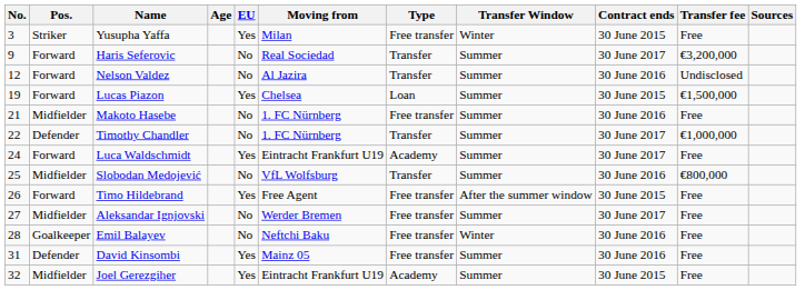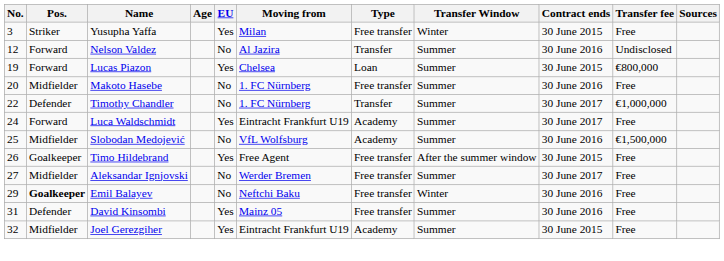 <table class="wikitable">
 <tr>
 <th>No.</th>
 <th>Pos.</th>
 <th>Name</th>
 <th>Age</th>
 <th><a href='#'>EU</a></th>
 <th>Moving from</th>
 <th>Type</th>
 <th>Transfer Window</th>
 <th>Contract ends</th>
 <th>Transfer fee</th>
 <th>Sources</th>
 </tr>
 <tr>
 <td>3</td>
 <td>Striker</td>
 <td>Yusupha Yaffa</td>
 <td></td>
 <td>Yes</td>
 <td><a href='#'>Milan</a></td>
 <td>Free transfer</td>
 <td>Winter</td>
 <td>30 June 2015</td>
 <td>Free</td>
 <td></td>
 </tr>
 <tr>
-<td>9</td>
-<td>Forward</td>
-<td><a href='#'>Haris Seferovic</a></td>
-<td></td>
-<td>No</td>
-<td><a href='#'>Real Sociedad</a></td>
-<td>Transfer</td>
-<td>Summer</td>
-<td>30 June 2017</td>
-<td>€3,200,000</td>
-<td></td>
-</tr>
-<tr>
 <td>12</td>
 <td>Forward</td>
 <td><a href='#'>Nelson Valdez</a></td>
 <td></td>
 <td>No</td>
 <td><a href='#'>Al Jazira</a></td>
 <td>Transfer</td>
 <td>Summer</td>
 <td>30 June 2016</td>
 <td>Undisclosed</td>
 <td></td>
 </tr>
 <tr>
 <td>19</td>
 <td>Forward</td>
 <td><a href='#'>Lucas Piazon</a></td>
 <td></td>
 <td>Yes</td>
 <td><a href='#'>Chelsea</a></td>
 <td>Loan</td>
 <td>Summer</td>
 <td>30 June 2015</td>
-<td>€1,500,000</td>
+<td>€800,000</td>
 <td></td>
 </tr>
 <tr>
-<td>21</td>
+<td>20</td>
 <td>Midfielder</td>
 <td><a href='#'>Makoto Hasebe</a></td>
 <td></td>
 <td>No</td>
 <td><a href='#'>1. FC Nürnberg</a></td>
 <td>Free transfer</td>
 <td>Summer</td>
 <td>30 June 2016</td>
 <td>Free</td>
 <td></td>
 </tr>
 <tr>
 <td>22</td>
 <td>Defender</td>
 <td><a href='#'>Timothy Chandler</a></td>
 <td></td>
 <td>No</td>
 <td><a href='#'>1. FC Nürnberg</a></td>
 <td>Transfer</td>
 <td>Summer</td>
 <td>30 June 2017</td>
 <td>€1,000,000</td>
 <td></td>
 </tr>
 <tr>
 <td>24</td>
 <td>Forward</td>
 <td><a href='#'>Luca Waldschmidt</a></td>
 <td></td>
 <td>Yes</td>
 <td>Eintracht Frankfurt U19</td>
 <td>Academy</td>
 <td>Summer</td>
 <td>30 June 2017</td>
 <td>Free</td>
 <td></td>
 </tr>
 <tr>
 <td>25</td>
 <td>Midfielder</td>
 <td><a href='#'>Slobodan Medojević</a></td>
 <td></td>
 <td>No</td>
 <td><a href='#'>VfL Wolfsburg</a></td>
-<td>Transfer</td>
+<td>Academy</td>
 <td>Summer</td>
 <td>30 June 2016</td>
-<td>€800,000</td>
+<td>€1,500,000</td>
 <td></td>
 </tr>
 <tr>
 <td>26</td>
-<td>Forward</td>
+<td>Goalkeeper</td>
 <td><a href='#'>Timo Hildebrand</a></td>
 <td></td>
 <td>Yes</td>
 <td>Free Agent</td>
 <td>Free transfer</td>
 <td>After the summer window</td>
 <td>30 June 2015</td>
 <td>Free</td>
 <td></td>
 </tr>
 <tr>
 <td>27</td>
 <td>Midfielder</td>
 <td><a href='#'>Aleksandar Ignjovski</a></td>
 <td></td>
 <td>No</td>
 <td><a href='#'>Werder Bremen</a></td>
 <td>Free transfer</td>
 <td>Summer</td>
 <td>30 June 2017</td>
 <td>Free</td>
 <td></td>
 </tr>
 <tr>
-<td>28</td>
-<td>Goalkeeper</td>
+<td>29</td>
+<td><strong>Goalkeeper</strong></td>
 <td><a href='#'>Emil Balayev</a></td>
 <td></td>
 <td>No</td>
 <td><a href='#'>Neftchi Baku</a></td>
 <td>Free transfer</td>
 <td>Winter</td>
 <td>30 June 2016</td>
 <td>Free</td>
 <td></td>
 </tr>
 <tr>
 <td>31</td>
 <td>Defender</td>
 <td><a href='#'>David Kinsombi</a></td>
 <td></td>
 <td>Yes</td>
 <td><a href='#'>Mainz 05</a></td>
 <td>Free transfer</td>
 <td>Summer</td>
 <td>30 June 2016</td>
 <td>Free</td>
 <td></td>
 </tr>
 <tr>
 <td>32</td>
 <td>Midfielder</td>
 <td><a href='#'>Joel Gerezgiher</a></td>
 <td></td>
 <td>Yes</td>
 <td>Eintracht Frankfurt U19</td>
 <td>Academy</td>
 <td>Summer</td>
 <td>30 June 2015</td>
 <td>Free</td>
 <td></td>
 </tr>
 </table>
